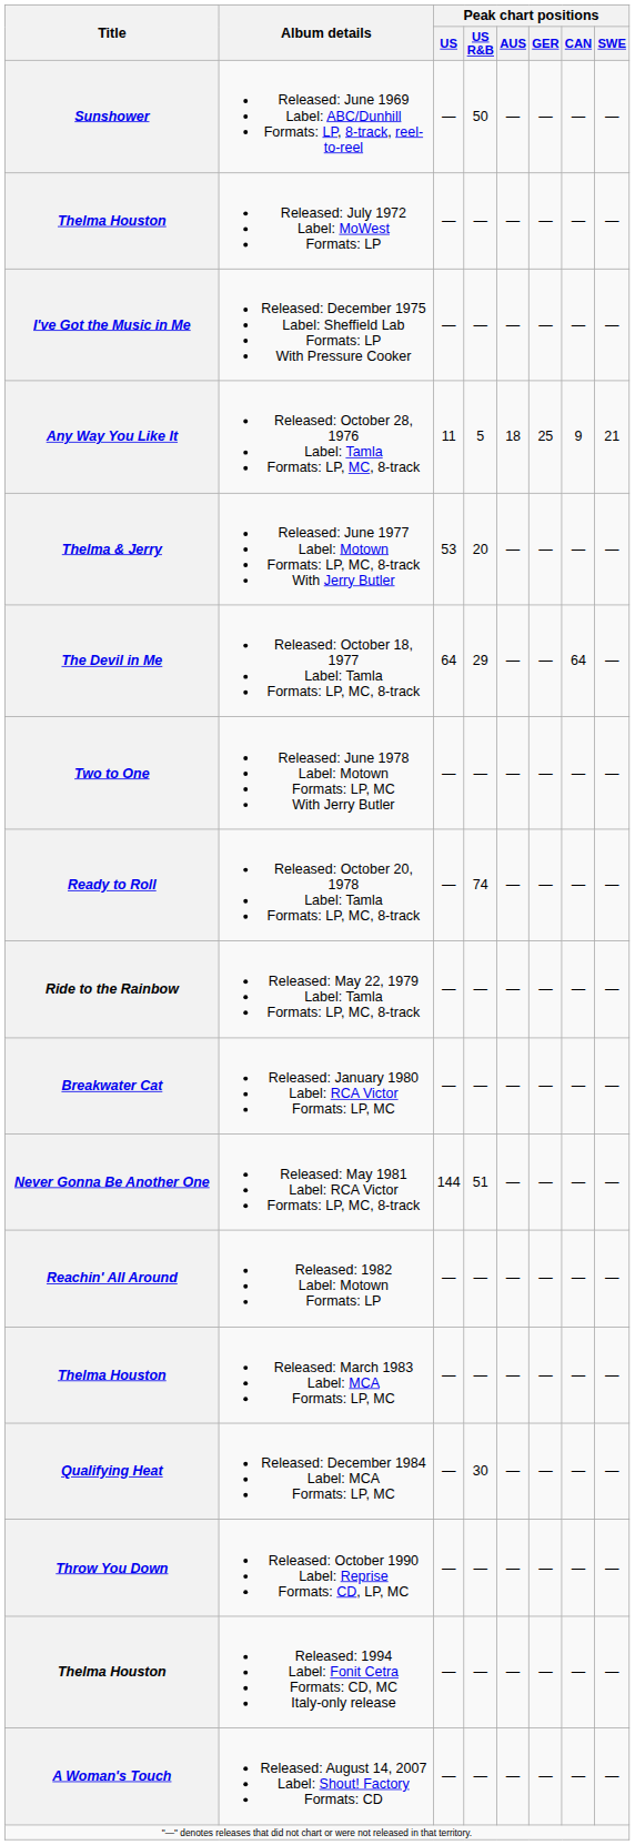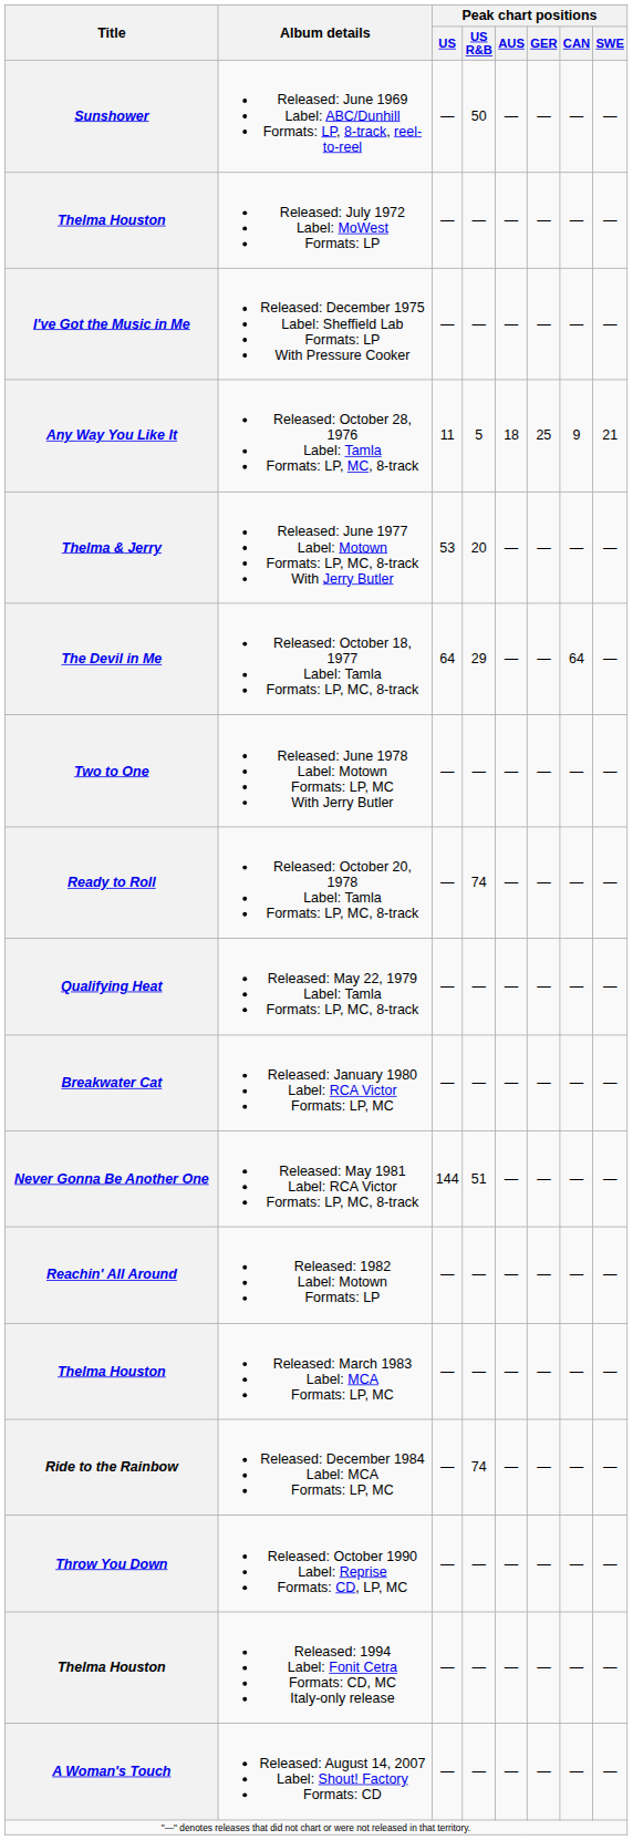 <table class="wikitable plainrowheaders" style="text-align:center;">
 <tr>
 <th rowspan="2" scope="col" style="width:15em;">Title</th>
 <th rowspan="2" scope="col" style="width:15em;">Album details</th>
 <th colspan="6">Peak chart positions</th>
 </tr>
 <tr>
 <th scope="col" style="width:2em;font-size:90%;"><a href='#'>US</a><br></th>
 <th scope="col" style="width:2em;font-size:90%;"><a href='#'>US R&B</a><br></th>
 <th scope="col" style="width:2em;font-size:90%;"><a href='#'>AUS</a><br></th>
 <th scope="col" style="width:2em;font-size:90%;"><a href='#'>GER</a><br></th>
 <th scope="col" style="width:2em;font-size:90%;"><a href='#'>CAN</a><br></th>
 <th scope="col" style="width:2em;font-size:90%;"><a href='#'>SWE</a><br></th>
 </tr>
 <tr>
 <th scope="row"><em><a href='#'>Sunshower</a></em></th>
 <td><br><ul><li>Released: June 1969</li><li>Label: <a href='#'>ABC/Dunhill</a></li><li>Formats: <a href='#'>LP</a>, <a href='#'>8-track</a>, <a href='#'>reel-to-reel</a></li></ul></td>
 <td>—</td>
 <td>50</td>
 <td>—</td>
 <td>—</td>
 <td>—</td>
 <td>—</td>
 </tr>
 <tr>
 <th scope="row"><em><a href='#'>Thelma Houston</a></em></th>
 <td><br><ul><li>Released: July 1972</li><li>Label: <a href='#'>MoWest</a></li><li>Formats: LP</li></ul></td>
 <td>—</td>
 <td>—</td>
 <td>—</td>
 <td>—</td>
 <td>—</td>
 <td>—</td>
 </tr>
 <tr>
 <th scope="row"><em><a href='#'>I've Got the Music in Me</a></em></th>
 <td><br><ul><li>Released: December 1975</li><li>Label: Sheffield Lab</li><li>Formats: LP</li><li>With Pressure Cooker</li></ul></td>
 <td>—</td>
 <td>—</td>
 <td>—</td>
 <td>—</td>
 <td>—</td>
 <td>—</td>
 </tr>
 <tr>
 <th scope="row"><em><a href='#'>Any Way You Like It</a></em></th>
 <td><br><ul><li>Released: October 28, 1976</li><li>Label: <a href='#'>Tamla</a></li><li>Formats: LP, <a href='#'>MC</a>, 8-track</li></ul></td>
 <td>11</td>
 <td>5</td>
 <td>18</td>
 <td>25</td>
 <td>9</td>
 <td>21</td>
 </tr>
 <tr>
 <th scope="row"><em><a href='#'>Thelma & Jerry</a></em></th>
 <td><br><ul><li>Released: June 1977</li><li>Label: <a href='#'>Motown</a></li><li>Formats: LP, MC, 8-track</li><li>With <a href='#'>Jerry Butler</a></li></ul></td>
 <td>53</td>
 <td>20</td>
 <td>—</td>
 <td>—</td>
 <td>—</td>
 <td>—</td>
 </tr>
 <tr>
 <th scope="row"><em><a href='#'>The Devil in Me</a></em></th>
 <td><br><ul><li>Released: October 18, 1977</li><li>Label: Tamla</li><li>Formats: LP, MC, 8-track</li></ul></td>
 <td>64</td>
 <td>29</td>
 <td>—</td>
 <td>—</td>
 <td>64</td>
 <td>—</td>
 </tr>
 <tr>
 <th scope="row"><em><a href='#'>Two to One</a></em></th>
 <td><br><ul><li>Released: June 1978</li><li>Label: Motown</li><li>Formats: LP, MC</li><li>With Jerry Butler</li></ul></td>
 <td>—</td>
 <td>—</td>
 <td>—</td>
 <td>—</td>
 <td>—</td>
 <td>—</td>
 </tr>
 <tr>
 <th scope="row"><em><a href='#'>Ready to Roll</a></em></th>
 <td><br><ul><li>Released: October 20, 1978</li><li>Label: Tamla</li><li>Formats: LP, MC, 8-track</li></ul></td>
 <td>—</td>
 <td>74</td>
 <td>—</td>
 <td>—</td>
 <td>—</td>
 <td>—</td>
 </tr>
 <tr>
-<th scope="row"><em>Ride to the Rainbow</em></th>
+<th scope="row"><em><a href='#'>Qualifying Heat</a></em></th>
 <td><br><ul><li>Released: May 22, 1979</li><li>Label: Tamla</li><li>Formats: LP, MC, 8-track</li></ul></td>
 <td>—</td>
 <td>—</td>
 <td>—</td>
 <td>—</td>
 <td>—</td>
 <td>—</td>
 </tr>
 <tr>
 <th scope="row"><em><a href='#'>Breakwater Cat</a></em></th>
 <td><br><ul><li>Released: January 1980</li><li>Label: <a href='#'>RCA Victor</a></li><li>Formats: LP, MC</li></ul></td>
 <td>—</td>
 <td>—</td>
 <td>—</td>
 <td>—</td>
 <td>—</td>
 <td>—</td>
 </tr>
 <tr>
 <th scope="row"><em><a href='#'>Never Gonna Be Another One</a></em></th>
 <td><br><ul><li>Released: May 1981</li><li>Label: RCA Victor</li><li>Formats: LP, MC, 8-track</li></ul></td>
 <td>144</td>
 <td>51</td>
 <td>—</td>
 <td>—</td>
 <td>—</td>
 <td>—</td>
 </tr>
 <tr>
 <th scope="row"><em><a href='#'>Reachin' All Around</a></em></th>
 <td><br><ul><li>Released: 1982</li><li>Label: Motown</li><li>Formats: LP</li></ul></td>
 <td>—</td>
 <td>—</td>
 <td>—</td>
 <td>—</td>
 <td>—</td>
 <td>—</td>
 </tr>
 <tr>
 <th scope="row"><em><a href='#'>Thelma Houston</a></em></th>
 <td><br><ul><li>Released: March 1983</li><li>Label: <a href='#'>MCA</a></li><li>Formats: LP, MC</li></ul></td>
 <td>—</td>
 <td>—</td>
 <td>—</td>
 <td>—</td>
 <td>—</td>
 <td>—</td>
 </tr>
 <tr>
-<th scope="row"><em><a href='#'>Qualifying Heat</a></em></th>
+<th scope="row"><em>Ride to the Rainbow</em></th>
 <td><br><ul><li>Released: December 1984</li><li>Label: MCA</li><li>Formats: LP, MC</li></ul></td>
 <td>—</td>
-<td>30</td>
+<td>74</td>
 <td>—</td>
 <td>—</td>
 <td>—</td>
 <td>—</td>
 </tr>
 <tr>
 <th scope="row"><em><a href='#'>Throw You Down</a></em></th>
 <td><br><ul><li>Released: October 1990</li><li>Label: <a href='#'>Reprise</a></li><li>Formats: <a href='#'>CD</a>, LP, MC</li></ul></td>
 <td>—</td>
 <td>—</td>
 <td>—</td>
 <td>—</td>
 <td>—</td>
 <td>—</td>
 </tr>
 <tr>
 <th scope="row"><em>Thelma Houston</em></th>
 <td><br><ul><li>Released: 1994</li><li>Label: <a href='#'>Fonit Cetra</a></li><li>Formats: CD, MC</li><li>Italy-only release</li></ul></td>
 <td>—</td>
 <td>—</td>
 <td>—</td>
 <td>—</td>
 <td>—</td>
 <td>—</td>
 </tr>
 <tr>
 <th scope="row"><em><a href='#'>A Woman's Touch</a></em></th>
 <td><br><ul><li>Released: August 14, 2007</li><li>Label: <a href='#'>Shout! Factory</a></li><li>Formats: CD</li></ul></td>
 <td>—</td>
 <td>—</td>
 <td>—</td>
 <td>—</td>
 <td>—</td>
 <td>—</td>
 </tr>
 <tr>
 <td colspan="8" style="font-size:8pt">"—" denotes releases that did not chart or were not released in that territory.</td>
 </tr>
 </table>
